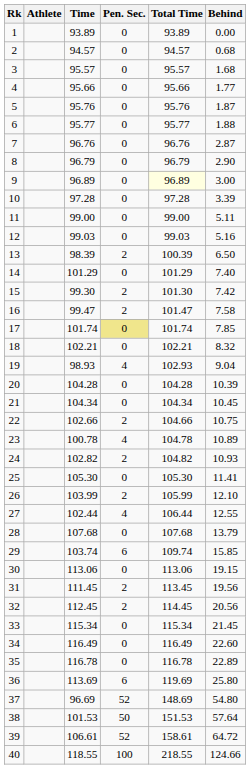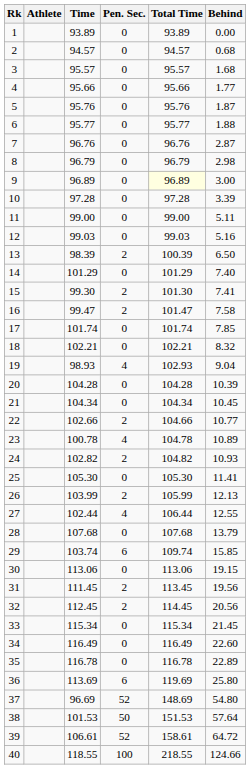 <table class=wikitable style="text-align:center; font-size:90%">
 <tr>
 <th>Rk</th>
 <th>Athlete</th>
 <th>Time</th>
 <th>Pen. Sec.</th>
 <th>Total Time</th>
 <th>Behind</th>
 </tr>
 <tr>
 <td>1</td>
 <td align=left></td>
 <td>93.89</td>
 <td>0</td>
 <td>93.89</td>
 <td>0.00</td>
 </tr>
 <tr>
 <td>2</td>
 <td align=left></td>
 <td>94.57</td>
 <td>0</td>
 <td>94.57</td>
 <td>0.68</td>
 </tr>
 <tr>
 <td>3</td>
 <td align=left></td>
 <td>95.57</td>
 <td>0</td>
 <td>95.57</td>
 <td>1.68</td>
 </tr>
 <tr>
 <td>4</td>
 <td align=left></td>
 <td>95.66</td>
 <td>0</td>
 <td>95.66</td>
 <td>1.77</td>
 </tr>
 <tr>
 <td>5</td>
 <td align=left></td>
 <td>95.76</td>
 <td>0</td>
 <td>95.76</td>
 <td>1.87</td>
 </tr>
 <tr>
 <td>6</td>
 <td align=left></td>
 <td>95.77</td>
 <td>0</td>
 <td>95.77</td>
 <td>1.88</td>
 </tr>
 <tr>
 <td>7</td>
 <td align=left></td>
 <td>96.76</td>
 <td>0</td>
 <td>96.76</td>
 <td>2.87</td>
 </tr>
 <tr>
 <td>8</td>
 <td align=left></td>
 <td>96.79</td>
 <td>0</td>
 <td>96.79</td>
-<td>2.90</td>
+<td>2.98</td>
 </tr>
 <tr>
 <td>9</td>
 <td align=left></td>
 <td>96.89</td>
 <td>0</td>
 <td style="background: lightyellow;">96.89</td>
 <td>3.00</td>
 </tr>
 <tr>
 <td>10</td>
 <td align=left></td>
 <td>97.28</td>
 <td>0</td>
 <td>97.28</td>
 <td>3.39</td>
 </tr>
 <tr>
 <td>11</td>
 <td align=left></td>
 <td>99.00</td>
 <td>0</td>
 <td>99.00</td>
 <td>5.11</td>
 </tr>
 <tr>
 <td>12</td>
 <td align=left></td>
 <td>99.03</td>
 <td>0</td>
 <td>99.03</td>
 <td>5.16</td>
 </tr>
 <tr>
 <td>13</td>
 <td align=left></td>
 <td>98.39</td>
 <td>2</td>
 <td>100.39</td>
 <td>6.50</td>
 </tr>
 <tr>
 <td>14</td>
 <td align=left></td>
 <td>101.29</td>
 <td>0</td>
 <td>101.29</td>
 <td>7.40</td>
 </tr>
 <tr>
 <td>15</td>
 <td align=left></td>
 <td>99.30</td>
 <td>2</td>
 <td>101.30</td>
-<td>7.42</td>
+<td>7.41</td>
 </tr>
 <tr>
 <td>16</td>
 <td align=left></td>
 <td>99.47</td>
 <td>2</td>
 <td>101.47</td>
 <td>7.58</td>
 </tr>
 <tr>
 <td>17</td>
 <td align=left></td>
 <td>101.74</td>
-<td style="background: khaki;">0</td>
+<td>0</td>
 <td>101.74</td>
 <td>7.85</td>
 </tr>
 <tr>
 <td>18</td>
 <td align=left></td>
 <td>102.21</td>
 <td>0</td>
 <td>102.21</td>
 <td>8.32</td>
 </tr>
 <tr>
 <td>19</td>
 <td align=left></td>
 <td>98.93</td>
 <td>4</td>
 <td>102.93</td>
 <td>9.04</td>
 </tr>
 <tr>
 <td>20</td>
 <td align=left></td>
 <td>104.28</td>
 <td>0</td>
 <td>104.28</td>
 <td>10.39</td>
 </tr>
 <tr>
 <td>21</td>
 <td align=left></td>
 <td>104.34</td>
 <td>0</td>
 <td>104.34</td>
 <td>10.45</td>
 </tr>
 <tr>
 <td>22</td>
 <td align=left></td>
 <td>102.66</td>
 <td>2</td>
 <td>104.66</td>
-<td>10.75</td>
+<td>10.77</td>
 </tr>
 <tr>
 <td>23</td>
 <td align=left></td>
 <td>100.78</td>
 <td>4</td>
 <td>104.78</td>
 <td>10.89</td>
 </tr>
 <tr>
 <td>24</td>
 <td align=left></td>
 <td>102.82</td>
 <td>2</td>
 <td>104.82</td>
 <td>10.93</td>
 </tr>
 <tr>
 <td>25</td>
 <td align=left></td>
 <td>105.30</td>
 <td>0</td>
 <td>105.30</td>
 <td>11.41</td>
 </tr>
 <tr>
 <td>26</td>
 <td align=left></td>
 <td>103.99</td>
 <td>2</td>
 <td>105.99</td>
-<td>12.10</td>
+<td>12.13</td>
 </tr>
 <tr>
 <td>27</td>
 <td align=left></td>
 <td>102.44</td>
 <td>4</td>
 <td>106.44</td>
 <td>12.55</td>
 </tr>
 <tr>
 <td>28</td>
 <td align=left></td>
 <td>107.68</td>
 <td>0</td>
 <td>107.68</td>
 <td>13.79</td>
 </tr>
 <tr>
 <td>29</td>
 <td align=left></td>
 <td>103.74</td>
 <td>6</td>
 <td>109.74</td>
 <td>15.85</td>
 </tr>
 <tr>
 <td>30</td>
 <td align=left></td>
 <td>113.06</td>
 <td>0</td>
 <td>113.06</td>
 <td>19.15</td>
 </tr>
 <tr>
 <td>31</td>
 <td align=left></td>
 <td>111.45</td>
 <td>2</td>
 <td>113.45</td>
 <td>19.56</td>
 </tr>
 <tr>
 <td>32</td>
 <td align=left></td>
 <td>112.45</td>
 <td>2</td>
 <td>114.45</td>
 <td>20.56</td>
 </tr>
 <tr>
 <td>33</td>
 <td align=left></td>
 <td>115.34</td>
 <td>0</td>
 <td>115.34</td>
 <td>21.45</td>
 </tr>
 <tr>
 <td>34</td>
 <td align=left></td>
 <td>116.49</td>
 <td>0</td>
 <td>116.49</td>
 <td>22.60</td>
 </tr>
 <tr>
 <td>35</td>
 <td align=left></td>
 <td>116.78</td>
 <td>0</td>
 <td>116.78</td>
 <td>22.89</td>
 </tr>
 <tr>
 <td>36</td>
 <td align=left></td>
 <td>113.69</td>
 <td>6</td>
 <td>119.69</td>
 <td>25.80</td>
 </tr>
 <tr>
 <td>37</td>
 <td align=left></td>
 <td>96.69</td>
 <td>52</td>
 <td>148.69</td>
 <td>54.80</td>
 </tr>
 <tr>
 <td>38</td>
 <td align=left></td>
 <td>101.53</td>
 <td>50</td>
 <td>151.53</td>
 <td>57.64</td>
 </tr>
 <tr>
 <td>39</td>
 <td align=left></td>
 <td>106.61</td>
 <td>52</td>
 <td>158.61</td>
 <td>64.72</td>
 </tr>
 <tr>
 <td>40</td>
 <td align=left></td>
 <td>118.55</td>
 <td>100</td>
 <td>218.55</td>
 <td>124.66</td>
 </tr>
 </table>
